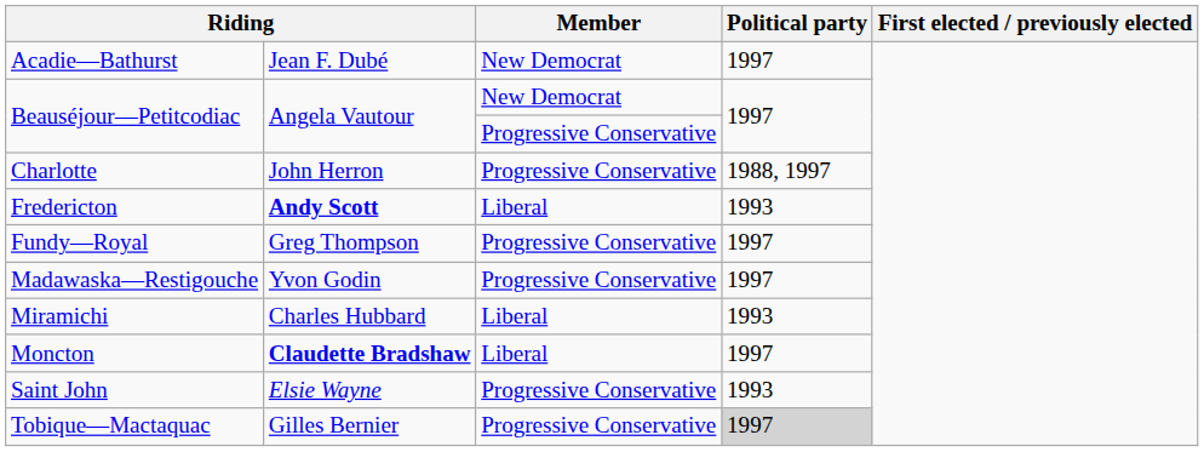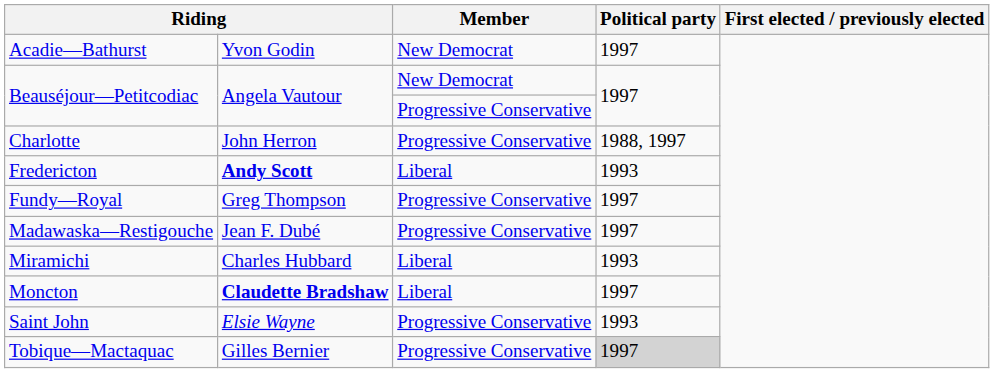 <table class="wikitable">
 <tr>
 <th colspan="2">Riding</th>
 <th>Member</th>
 <th>Political party</th>
 <th>First elected / previously elected</th>
 </tr>
 <tr>
 <td><a href='#'>Acadie—Bathurst</a></td>
-<td><a href='#'>Jean F. Dubé</a></td>
+<td><a href='#'>Yvon Godin</a></td>
 <td><a href='#'>New Democrat</a></td>
 <td>1997</td>
 </tr>
 <tr>
 <td rowspan="2"><a href='#'>Beauséjour—Petitcodiac</a></td>
 <td rowspan="2"><a href='#'>Angela Vautour</a></td>
 <td><a href='#'>New Democrat</a></td>
 <td rowspan="2">1997</td>
 </tr>
 <tr>
 <td><a href='#'>Progressive Conservative</a></td>
 </tr>
 <tr>
 <td><a href='#'>Charlotte</a></td>
 <td><a href='#'>John Herron</a></td>
 <td><a href='#'>Progressive Conservative</a></td>
 <td>1988, 1997</td>
 </tr>
 <tr>
 <td><a href='#'>Fredericton</a></td>
 <td><strong><a href='#'>Andy Scott</a></strong></td>
 <td><a href='#'>Liberal</a></td>
 <td>1993</td>
 </tr>
 <tr>
 <td><a href='#'>Fundy—Royal</a></td>
 <td><a href='#'>Greg Thompson</a></td>
 <td><a href='#'>Progressive Conservative</a></td>
 <td>1997</td>
 </tr>
 <tr>
 <td><a href='#'>Madawaska—Restigouche</a></td>
-<td><a href='#'>Yvon Godin</a></td>
+<td><a href='#'>Jean F. Dubé</a></td>
 <td><a href='#'>Progressive Conservative</a></td>
 <td>1997</td>
 </tr>
 <tr>
 <td><a href='#'>Miramichi</a></td>
 <td><a href='#'>Charles Hubbard</a></td>
 <td><a href='#'>Liberal</a></td>
 <td>1993</td>
 </tr>
 <tr>
 <td><a href='#'>Moncton</a></td>
 <td><strong><a href='#'>Claudette Bradshaw</a></strong> </td>
 <td><a href='#'>Liberal</a></td>
 <td>1997</td>
 </tr>
 <tr>
 <td><a href='#'>Saint John</a></td>
 <td><em><a href='#'>Elsie Wayne</a></em></td>
 <td><a href='#'>Progressive Conservative</a></td>
 <td>1993</td>
 </tr>
 <tr>
 <td><a href='#'>Tobique—Mactaquac</a></td>
 <td><a href='#'>Gilles Bernier</a></td>
 <td><a href='#'>Progressive Conservative</a></td>
 <td style="background: lightgrey;">1997</td>
 </tr>
 </table>
